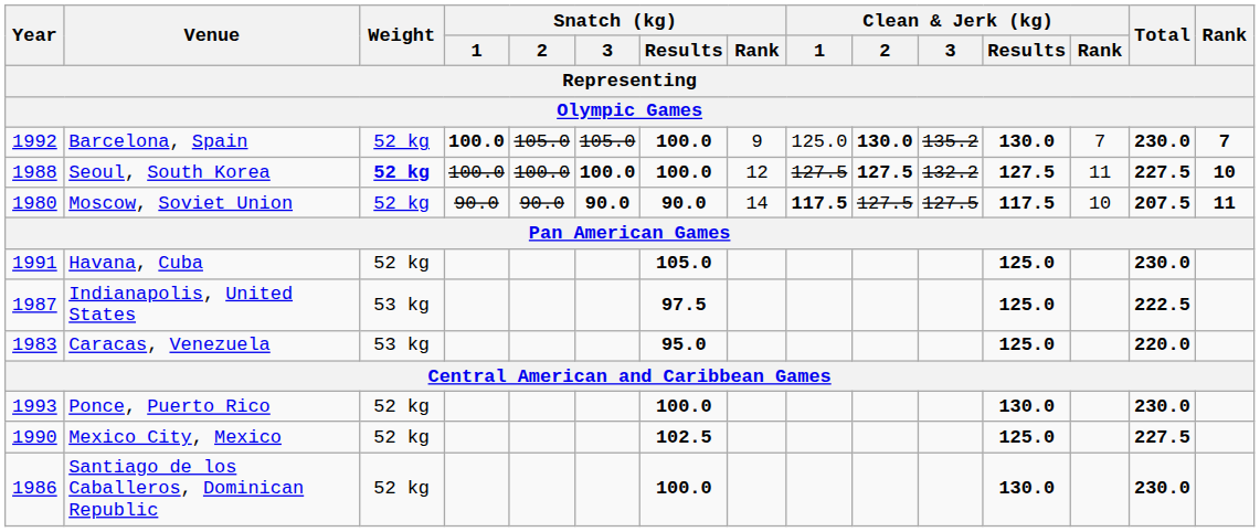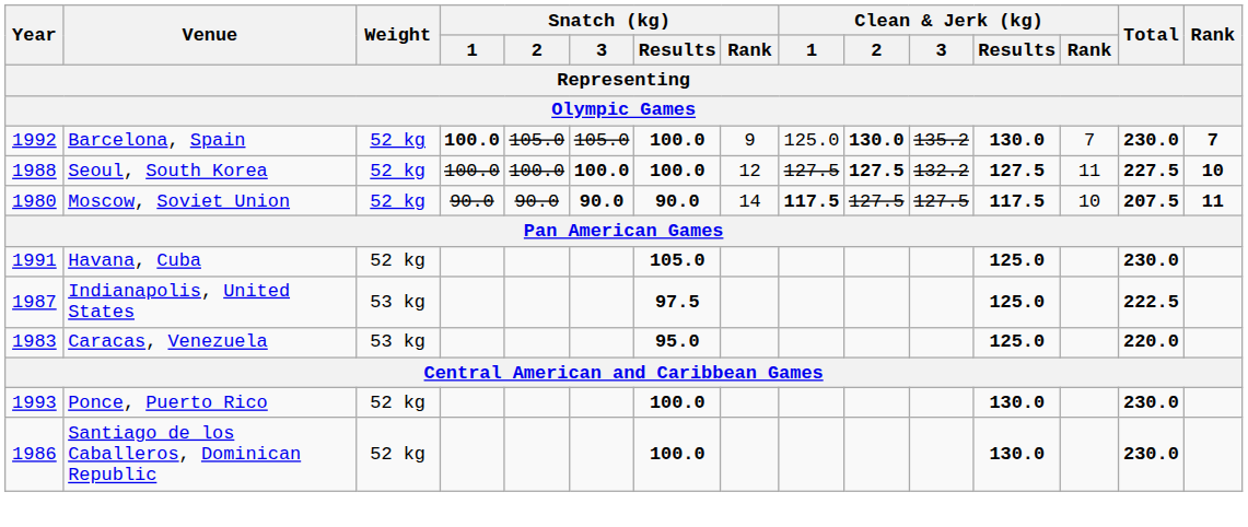 <table class = "wikitable" style="text-align:center;">
 <tr>
 <th rowspan=2 width=40>Year</th>
 <th rowspan=2 width=330>Venue</th>
 <th rowspan=2 width=60>Weight</th>
 <th colspan=5>Snatch (kg)</th>
 <th colspan=5>Clean & Jerk (kg)</th>
 <th rowspan=2 width=40>Total</th>
 <th rowspan=2 width=40>Rank</th>
 </tr>
 <tr>
 <th width=40>1</th>
 <th width=40>2</th>
 <th width=40>3</th>
 <th width=40>Results</th>
 <th width=40>Rank</th>
 <th width=40>1</th>
 <th width=40>2</th>
 <th width=40>3</th>
 <th width=40>Results</th>
 <th width=40>Rank</th>
 </tr>
 <tr>
 <th colspan=15>Representing </th>
 </tr>
 <tr>
 <th colspan=15><a href='#'>Olympic Games</a></th>
 </tr>
 <tr>
 <td><a href='#'>1992</a></td>
 <td align=left> <a href='#'>Barcelona</a>, <a href='#'>Spain</a></td>
 <td><a href='#'>52 kg</a></td>
 <td><strong>100.0</strong></td>
 <td><s>105.0</s></td>
 <td><s>105.0</s></td>
 <td><strong>100.0</strong></td>
 <td>9</td>
 <td>125.0</td>
 <td><strong>130.0</strong></td>
 <td><s>135.2</s></td>
 <td><strong>130.0</strong></td>
 <td>7</td>
 <td><strong>230.0</strong></td>
 <td><strong>7</strong></td>
 </tr>
 <tr>
 <td><a href='#'>1988</a></td>
 <td align=left> <a href='#'>Seoul</a>, <a href='#'>South Korea</a></td>
-<td><strong><a href='#'>52 kg</a></strong></td>
+<td><a href='#'>52 kg</a></td>
 <td><s>100.0</s></td>
 <td><s>100.0</s></td>
 <td><strong>100.0</strong></td>
 <td><strong>100.0</strong></td>
 <td>12</td>
 <td><s>127.5</s></td>
 <td><strong>127.5</strong></td>
 <td><s>132.2</s></td>
 <td><strong>127.5</strong></td>
 <td>11</td>
 <td><strong>227.5</strong></td>
 <td><strong>10</strong></td>
 </tr>
 <tr>
 <td><a href='#'>1980</a></td>
 <td align=left> <a href='#'>Moscow</a>, <a href='#'>Soviet Union</a></td>
 <td><a href='#'>52 kg</a></td>
 <td><s>90.0</s></td>
 <td><s>90.0</s></td>
 <td><strong>90.0</strong></td>
 <td><strong>90.0</strong></td>
 <td>14</td>
 <td><strong>117.5</strong></td>
 <td><s>127.5</s></td>
 <td><s>127.5</s></td>
 <td><strong>117.5</strong></td>
 <td>10</td>
 <td><strong>207.5</strong></td>
 <td><strong>11</strong></td>
 </tr>
 <tr>
 <th colspan=15><a href='#'>Pan American Games</a></th>
 </tr>
 <tr>
 <td><a href='#'>1991</a></td>
 <td align=left> <a href='#'>Havana</a>, <a href='#'>Cuba</a></td>
 <td>52 kg</td>
 <td></td>
 <td></td>
 <td></td>
 <td><strong>105.0</strong></td>
 <td><strong></strong></td>
 <td></td>
 <td></td>
 <td></td>
 <td><strong>125.0</strong></td>
 <td><strong></strong></td>
 <td><strong>230.0</strong></td>
 <td><strong></strong></td>
 </tr>
 <tr>
 <td><a href='#'>1987</a></td>
 <td align=left> <a href='#'>Indianapolis</a>, <a href='#'>United States</a></td>
 <td>53 kg</td>
 <td></td>
 <td></td>
 <td></td>
 <td><strong>97.5</strong></td>
 <td><strong></strong></td>
 <td></td>
 <td></td>
 <td></td>
 <td><strong>125.0</strong></td>
 <td><strong></strong></td>
 <td><strong>222.5</strong></td>
 <td><strong></strong></td>
 </tr>
 <tr>
 <td><a href='#'>1983</a></td>
 <td align=left> <a href='#'>Caracas</a>, <a href='#'>Venezuela</a></td>
 <td>53 kg</td>
 <td></td>
 <td></td>
 <td></td>
 <td><strong>95.0</strong></td>
 <td><strong></strong></td>
 <td></td>
 <td></td>
 <td></td>
 <td><strong>125.0</strong></td>
 <td><strong></strong></td>
 <td><strong>220.0</strong></td>
 <td><strong></strong></td>
 </tr>
 <tr>
 <th colspan=15><a href='#'>Central American and Caribbean Games</a></th>
 </tr>
 <tr>
 <td><a href='#'>1993</a></td>
 <td align=left> <a href='#'>Ponce</a>, <a href='#'>Puerto Rico</a></td>
 <td>52 kg</td>
 <td></td>
 <td></td>
 <td></td>
 <td><strong>100.0</strong></td>
 <td><strong></strong></td>
 <td></td>
 <td></td>
 <td></td>
 <td><strong>130.0</strong></td>
 <td><strong></strong></td>
 <td><strong>230.0</strong></td>
 <td><strong></strong></td>
 </tr>
 <tr>
-<td><a href='#'>1990</a></td>
-<td align=left> <a href='#'>Mexico City</a>, <a href='#'>Mexico</a></td>
-<td>52 kg</td>
-<td></td>
-<td></td>
-<td></td>
-<td><strong>102.5</strong></td>
-<td><strong></strong></td>
-<td></td>
-<td></td>
-<td></td>
-<td><strong>125.0</strong></td>
-<td><strong></strong></td>
-<td><strong>227.5</strong></td>
-<td><strong></strong></td>
-</tr>
-<tr>
 <td><a href='#'>1986</a></td>
 <td align=left> <a href='#'>Santiago de los Caballeros</a>, <a href='#'>Dominican Republic</a></td>
 <td>52 kg</td>
 <td></td>
 <td></td>
 <td></td>
 <td><strong>100.0</strong></td>
 <td><strong></strong></td>
 <td></td>
 <td></td>
 <td></td>
 <td><strong>130.0</strong></td>
 <td><strong></strong></td>
 <td><strong>230.0</strong></td>
 <td><strong></strong></td>
 </tr>
 </table>
